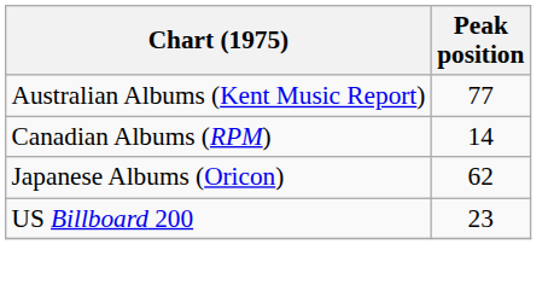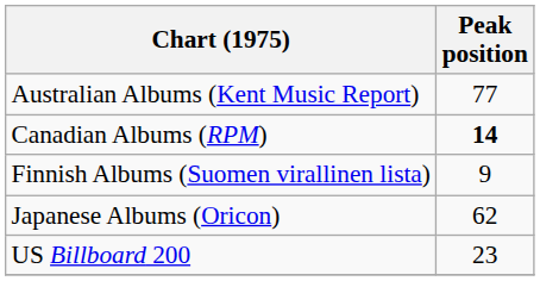 <table class="wikitable sortable plainrowheaders" style="text-align:left;">
 <tr>
 <th scope="col">Chart (1975)</th>
 <th scope="col">Peak<br> position</th>
 </tr>
 <tr>
 <td>Australian Albums (<a href='#'>Kent Music Report</a>)</td>
 <td align="center">77</td>
 </tr>
 <tr>
 <td>Canadian Albums (<em><a href='#'>RPM</a></em>)</td>
-<td align="center">14</td>
+<td align="center"><strong>14</strong></td>
+</tr>
+<tr>
+<td>Finnish Albums (<a href='#'>Suomen virallinen lista</a>)</td>
+<td align="center">9</td>
 </tr>
 <tr>
 <td>Japanese Albums (<a href='#'>Oricon</a>)</td>
 <td align="center">62</td>
 </tr>
 <tr>
 <td>US <a href='#'><em>Billboard</em> 200</a></td>
 <td align="center">23</td>
 </tr>
 <tr>
 </tr>
 </table>
